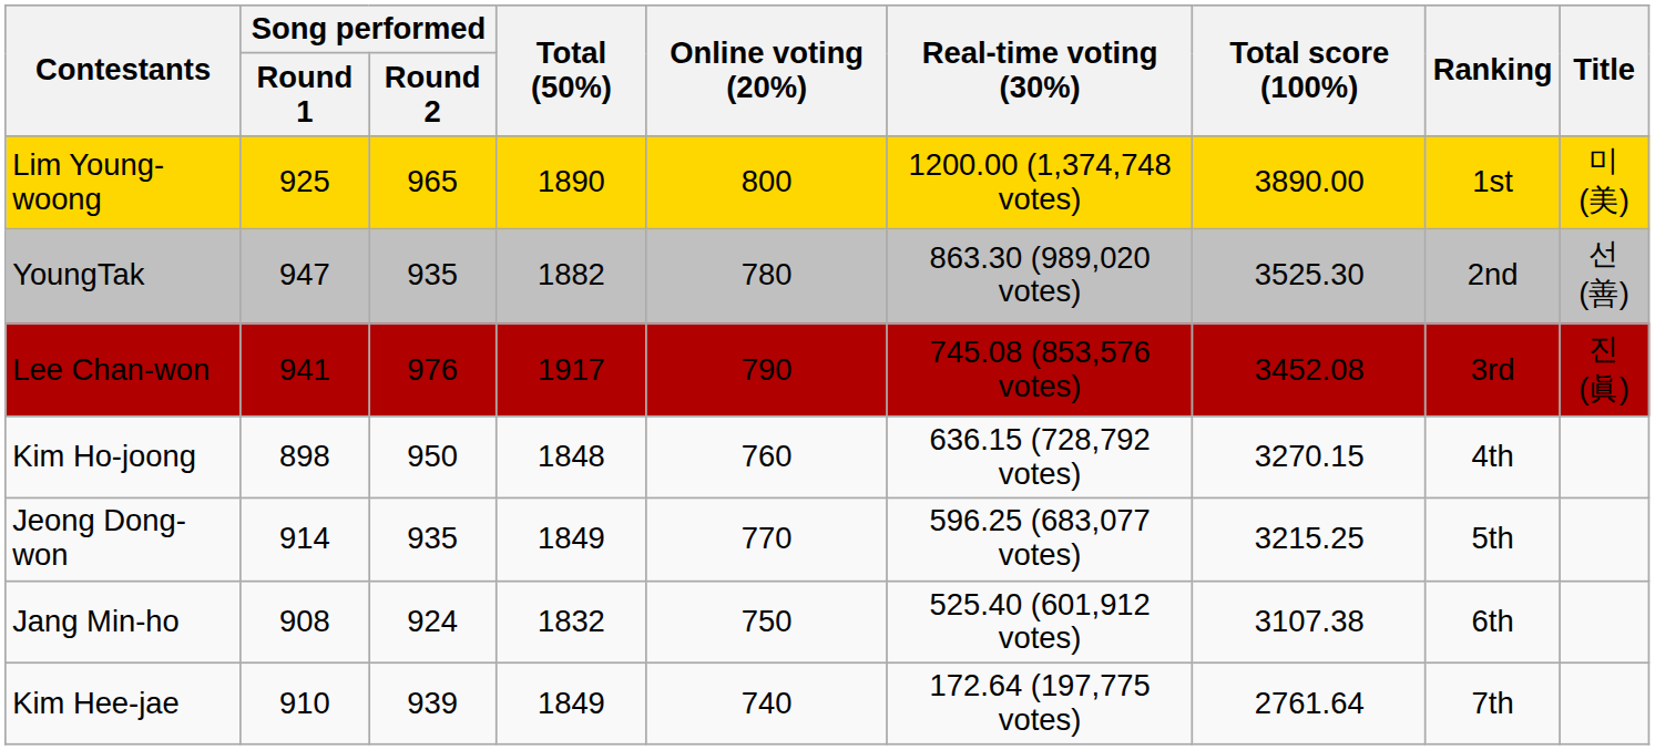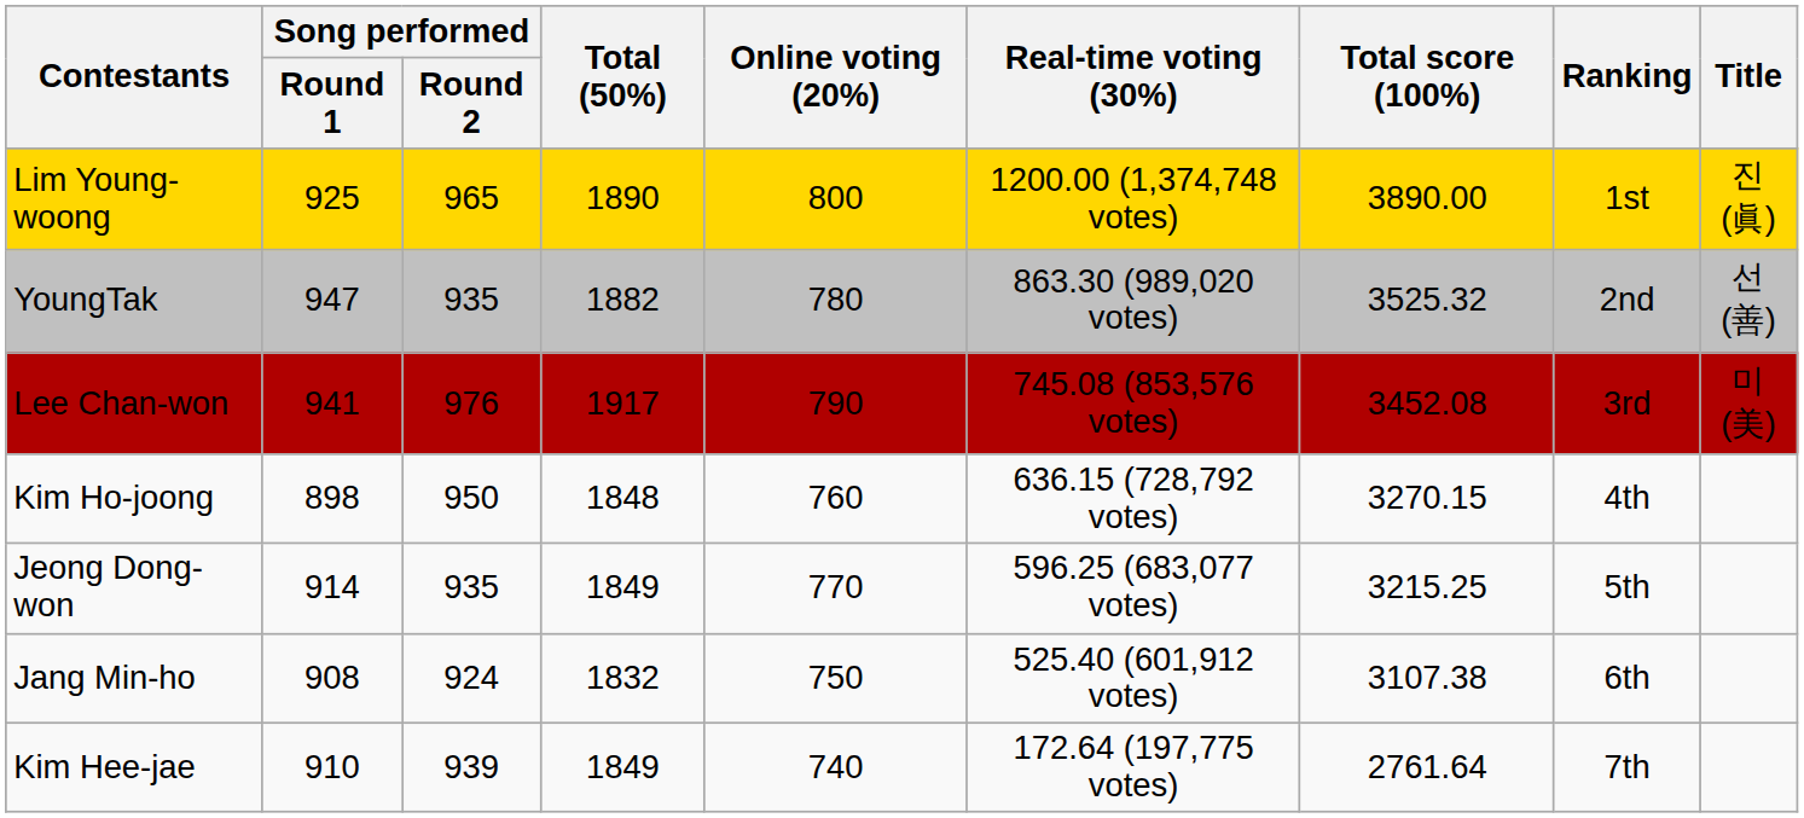 <table class=wikitable>
 <tr>
 <th rowspan=2>Contestants</th>
 <th colspan=2>Song performed</th>
 <th rowspan=2>Total (50%)</th>
 <th rowspan=2>Online voting (20%)</th>
 <th rowspan=2>Real-time voting (30%)</th>
 <th rowspan=2>Total score (100%)</th>
 <th rowspan=2>Ranking</th>
 <th rowspan=2>Title</th>
 </tr>
 <tr>
 <th>Round 1</th>
 <th>Round 2</th>
 </tr>
 <tr align=center bgcolor=gold>
 <td align=left>Lim Young-woong</td>
 <td>925</td>
 <td>965</td>
 <td>1890</td>
 <td>800</td>
 <td>1200.00 (1,374,748 votes)</td>
 <td>3890.00</td>
 <td>1st</td>
-<td><span>미(美)</span></td>
+<td>진(眞)</td>
 </tr>
 <tr align=center bgcolor=silver>
 <td align=left>YoungTak</td>
 <td>947</td>
 <td>935</td>
 <td>1882</td>
 <td>780</td>
 <td>863.30 (989,020 votes)</td>
-<td>3525.30</td>
+<td>3525.32</td>
 <td>2nd</td>
 <td>선(善)</td>
 </tr>
 <tr align=center bgcolor=bronze;>
 <td align=left><span>Lee Chan-won</span></td>
 <td>941</td>
 <td>976</td>
 <td>1917</td>
 <td>790</td>
 <td>745.08 (853,576 votes)</td>
 <td>3452.08</td>
 <td><span>3rd</span></td>
-<td>진(眞)</td>
+<td><span>미(美)</span></td>
 </tr>
 <tr align=center>
 <td align=left>Kim Ho-joong</td>
 <td>898</td>
 <td>950</td>
 <td>1848</td>
 <td>760</td>
 <td>636.15 (728,792 votes)</td>
 <td>3270.15</td>
 <td>4th</td>
 <td></td>
 </tr>
 <tr align=center>
 <td align=left>Jeong Dong-won</td>
 <td>914</td>
 <td>935</td>
 <td>1849</td>
 <td>770</td>
 <td>596.25 (683,077 votes)</td>
 <td>3215.25</td>
 <td>5th</td>
 <td></td>
 </tr>
 <tr align=center>
 <td align=left>Jang Min-ho</td>
 <td>908</td>
 <td>924</td>
 <td>1832</td>
 <td>750</td>
 <td>525.40 (601,912 votes)</td>
 <td>3107.38</td>
 <td>6th</td>
 <td></td>
 </tr>
 <tr align=center>
 <td align=left>Kim Hee-jae</td>
 <td>910</td>
 <td>939</td>
 <td>1849</td>
 <td>740</td>
 <td>172.64 (197,775 votes)</td>
 <td>2761.64</td>
 <td>7th</td>
 <td></td>
 </tr>
 </table>
